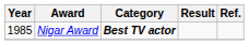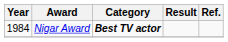 <table class="wikitable">
 <tr>
 <th>Year</th>
 <th>Award</th>
 <th>Category</th>
 <th>Result</th>
 <th>Ref.</th>
 </tr>
 <tr>
-<td>1985</td>
+<td>1984</td>
 <td><em><a href='#'>Nigar Award</a></em></td>
 <td><strong><em>Best TV actor</em></strong></td>
 <td></td>
 <td></td>
 </tr>
 <tr>
 </tr>
 </table>
